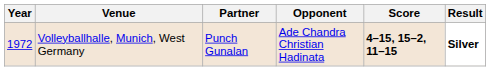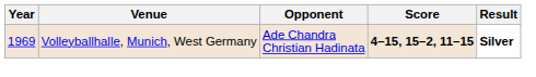 <table class="sortable wikitable" style="font-size: 90%;">
 <tr>
 <th>Year</th>
 <th>Venue</th>
-<th>Partner</th>
 <th>Opponent</th>
 <th>Score</th>
 <th>Result</th>
 </tr>
 <tr style="background:#F3E6D7">
-<td align="center"><a href='#'>1972</a></td>
+<td align="center"><a href='#'>1969</a></td>
 <td align="left"><a href='#'>Volleyballhalle</a>, <a href='#'>Munich</a>, West Germany</td>
-<td align="left"> <a href='#'>Punch Gunalan</a></td>
 <td align="left"> <a href='#'>Ade Chandra</a><br> <a href='#'>Christian Hadinata</a></td>
 <td align="left"><strong>4–15, 15–2, 11–15</strong></td>
 <td style="text-align:left; background:white"> <strong>Silver</strong></td>
 </tr>
 </table>
